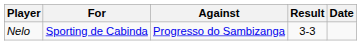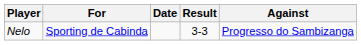 <table class="wikitable sortable">
 <tr>
 <th>Player</th>
 <th>For</th>
+<th>Date</th>
+<th style="text-align:center">Result</th>
 <th>Against</th>
-<th style="text-align:center">Result</th>
-<th>Date</th>
 </tr>
 <tr>
 <td><em>Nelo</em></td>
 <td><a href='#'>Sporting de Cabinda</a></td>
+<td></td>
+<td align=center>3-3 </td>
 <td><a href='#'>Progresso do Sambizanga</a></td>
-<td align=center>3-3 </td>
-<td></td>
 </tr>
 </table>
